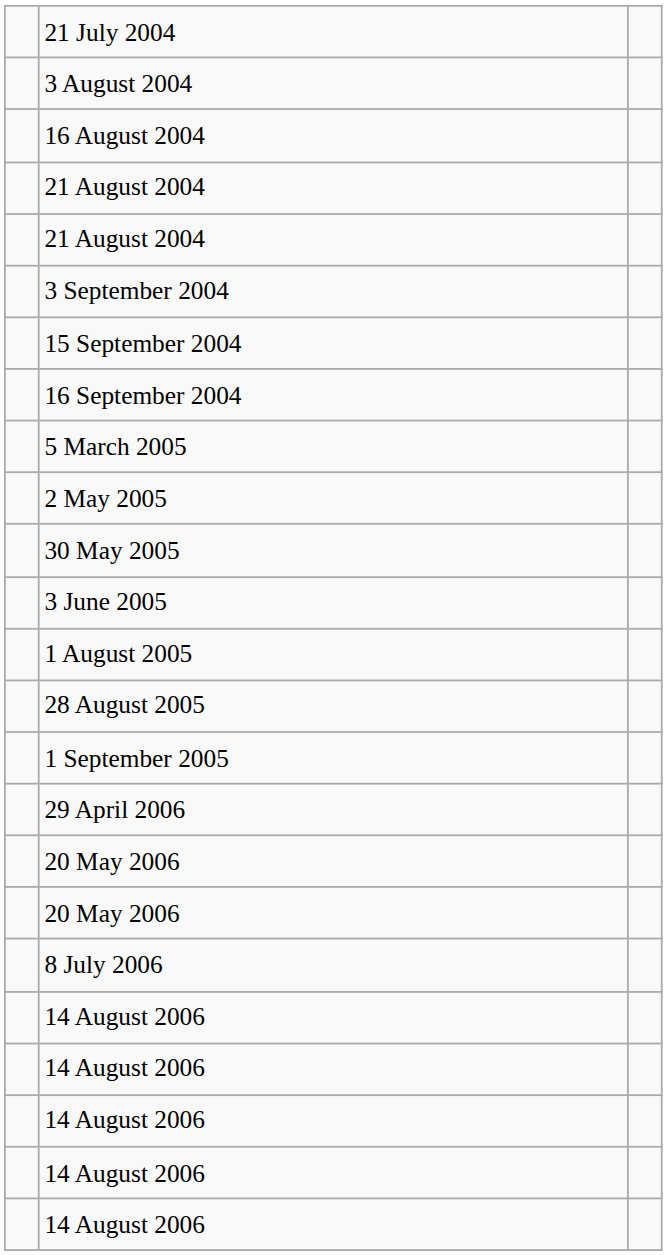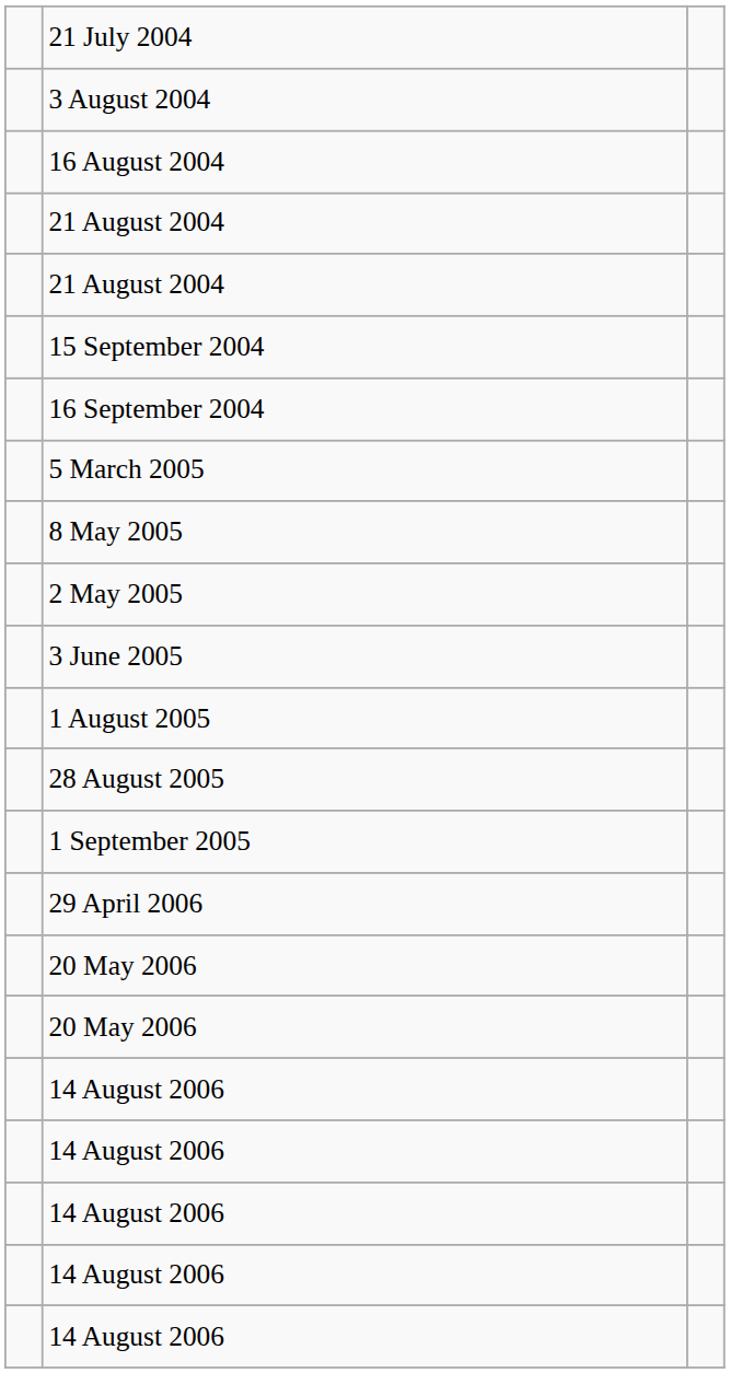 <table class="wikitable" style="font-size: 89%; float: left; width: 26em; margin-right: 1em; height: 700px">
 <tr>
 <td></td>
 <td>21 July 2004</td>
 <td></td>
 </tr>
 <tr>
 <td></td>
 <td>3 August 2004</td>
 <td></td>
 </tr>
 <tr>
 <td></td>
 <td>16 August 2004</td>
 <td></td>
 </tr>
 <tr>
 <td></td>
 <td>21 August 2004</td>
 <td></td>
 </tr>
 <tr>
 <td></td>
 <td>21 August 2004</td>
 <td></td>
 </tr>
 <tr>
 <td></td>
-<td>3 September 2004</td>
-<td></td>
-</tr>
-<tr>
-<td></td>
 <td>15 September 2004</td>
 <td></td>
 </tr>
 <tr>
 <td></td>
 <td>16 September 2004</td>
 <td></td>
 </tr>
 <tr>
 <td></td>
 <td>5 March 2005</td>
 <td></td>
 </tr>
 <tr>
 <td></td>
-<td>2 May 2005</td>
+<td>8 May 2005</td>
 <td></td>
 </tr>
 <tr>
 <td></td>
-<td>30 May 2005</td>
+<td>2 May 2005</td>
 <td></td>
 </tr>
 <tr>
 <td></td>
 <td>3 June 2005</td>
 <td></td>
 </tr>
 <tr>
 <td></td>
 <td>1 August 2005</td>
 <td></td>
 </tr>
 <tr>
 <td></td>
 <td>28 August 2005</td>
 <td></td>
 </tr>
 <tr>
 <td></td>
 <td>1 September 2005</td>
 <td></td>
 </tr>
 <tr>
 <td></td>
 <td>29 April 2006</td>
 <td></td>
 </tr>
 <tr>
 <td></td>
 <td>20 May 2006</td>
 <td></td>
 </tr>
 <tr>
 <td></td>
 <td>20 May 2006</td>
 <td></td>
 </tr>
 <tr>
 <td></td>
-<td>8 July 2006</td>
-<td></td>
-</tr>
-<tr>
-<td></td>
 <td>14 August 2006</td>
 <td></td>
 </tr>
 <tr>
 <td></td>
 <td>14 August 2006</td>
 <td></td>
 </tr>
 <tr>
 <td></td>
 <td>14 August 2006</td>
 <td></td>
 </tr>
 <tr>
 <td></td>
 <td>14 August 2006</td>
 <td></td>
 </tr>
 <tr>
 <td></td>
 <td>14 August 2006</td>
 <td></td>
 </tr>
 </table>
